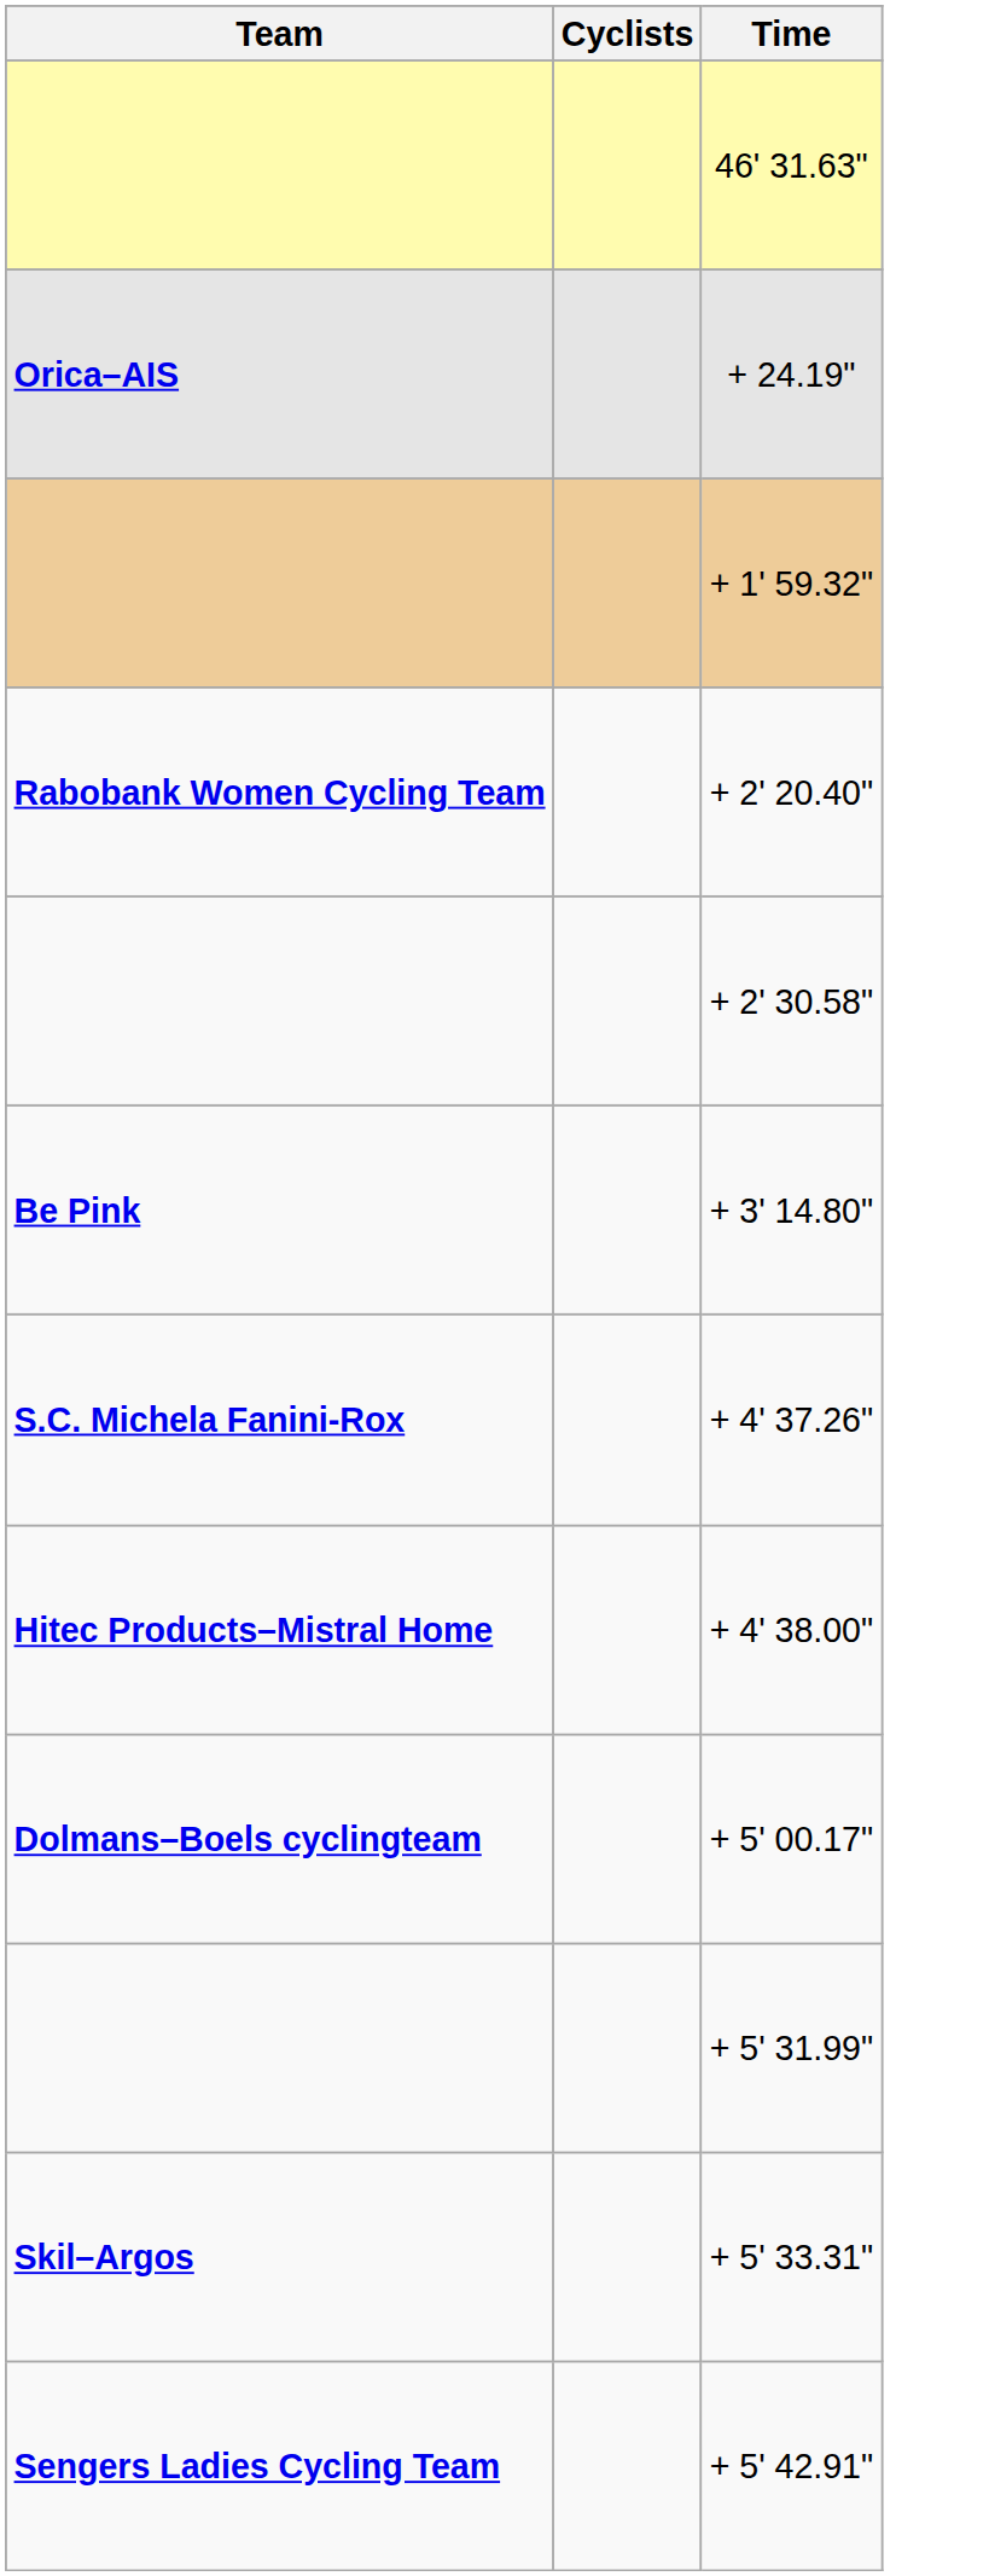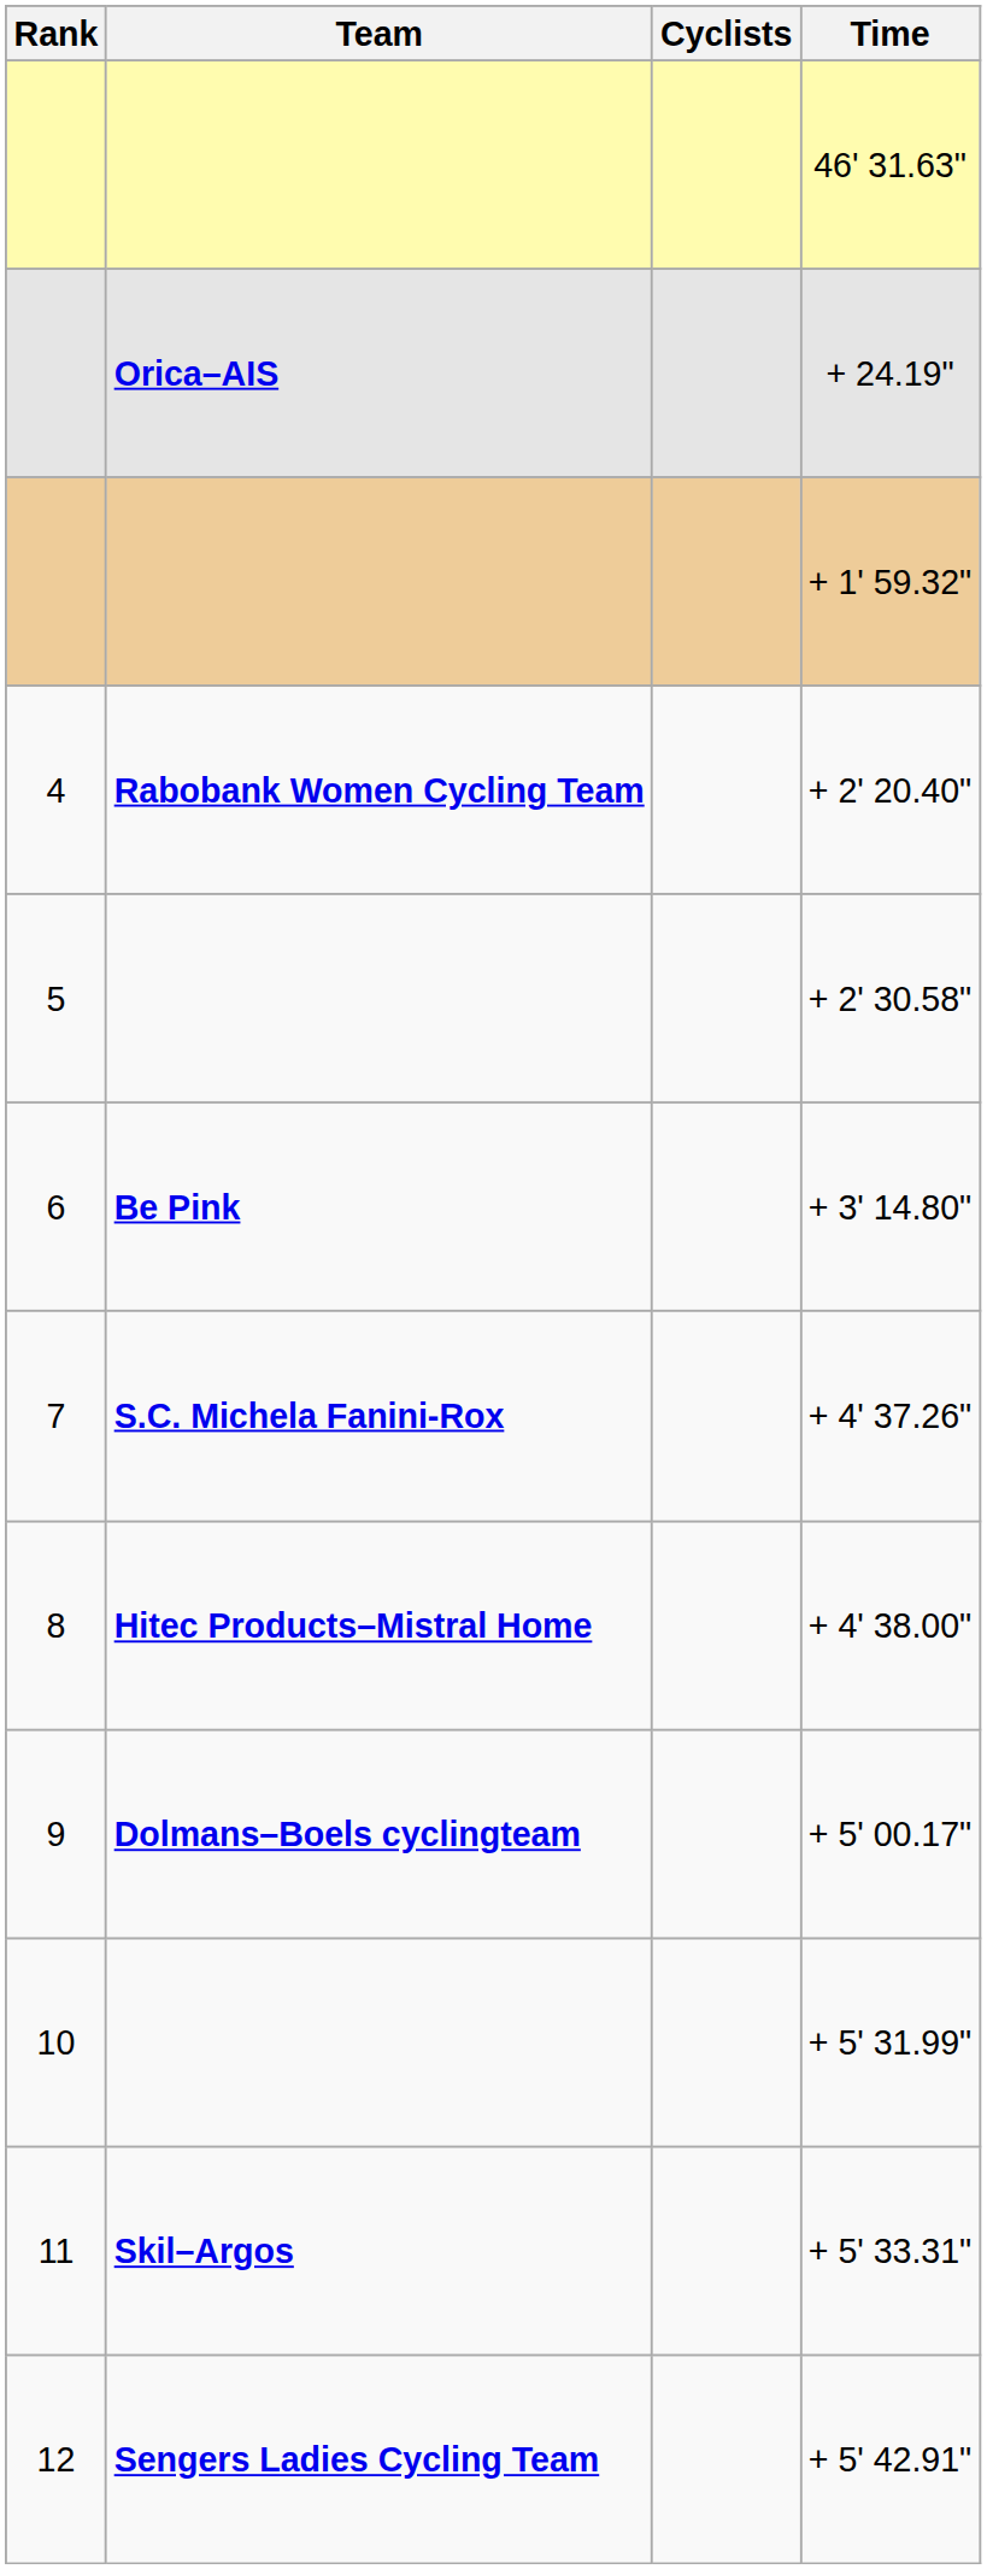 <table class="wikitable" style="font-size:95%; text-align:center;">
 <tr>
+<th>Rank</th>
 <th>Team</th>
 <th>Cyclists</th>
 <th>Time</th>
 </tr>
 <tr bgcolor=fffcaf>
+<td> </td>
 <td align="left"><strong> </strong></td>
 <td align="left"> <br> <br> <br> <br> <br></td>
 <td>46' 31.63"</td>
 </tr>
 <tr bgcolor=e5e5e5>
+<td></td>
 <td align="left"><strong> <a href='#'>Orica–AIS</a></strong></td>
 <td align="left"> <br> <br> <br> <br> <br></td>
 <td>+ 24.19"</td>
 </tr>
 <tr bgcolor=eecc99>
+<td></td>
 <td align="left"><strong> </strong></td>
 <td align="left"> <br> <br> <br>  <br> <br></td>
 <td>+ 1' 59.32"</td>
 </tr>
 <tr>
+<td>4</td>
 <td align="left"><strong> <a href='#'>Rabobank Women Cycling Team</a></strong></td>
 <td align="left"> <br>  <br>  <br>  <br>  <br> </td>
 <td>+ 2' 20.40"</td>
 </tr>
 <tr>
+<td>5</td>
 <td align="left"><strong> </strong></td>
 <td align="left"> <br>  <br>  <br>  <br>  <br> </td>
 <td>+ 2' 30.58"</td>
 </tr>
 <tr>
+<td>6</td>
 <td align="left"><strong> <a href='#'>Be Pink</a></strong></td>
 <td align="left"> <br>  <br>  <br>  <br>  <br> </td>
 <td>+ 3' 14.80"</td>
 </tr>
 <tr>
+<td>7</td>
 <td align="left"><strong> <a href='#'>S.C. Michela Fanini-Rox</a></strong></td>
 <td align="left"> <br>  <br>  <br>  <br>  <br> </td>
 <td>+ 4' 37.26"</td>
 </tr>
 <tr>
+<td>8</td>
 <td align="left"><strong> <a href='#'>Hitec Products–Mistral Home</a></strong></td>
 <td align="left"> <br>  <br>  <br>  <br>  <br> </td>
 <td>+ 4' 38.00"</td>
 </tr>
 <tr>
+<td>9</td>
 <td align="left"><strong> <a href='#'>Dolmans–Boels cyclingteam</a></strong></td>
 <td align="left"> <br>  <br>  <br>  <br>  <br> </td>
 <td>+ 5' 00.17"</td>
 </tr>
 <tr>
+<td>10</td>
 <td align="left"><strong> </strong></td>
 <td align="left"> <br>  <br>  <br>  <br>  <br> </td>
 <td>+ 5' 31.99"</td>
 </tr>
 <tr>
+<td>11</td>
 <td align="left"><strong> <a href='#'>Skil–Argos</a></strong></td>
 <td align="left"><br>  <br>  <br>  <br>  <br> </td>
 <td>+ 5' 33.31"</td>
 </tr>
 <tr>
+<td>12</td>
 <td align="left"><strong> <a href='#'>Sengers Ladies Cycling Team</a></strong></td>
 <td align="left"> <br>  <br>  <br>  <br>  <br> </td>
 <td>+ 5' 42.91"</td>
 </tr>
 </table>
